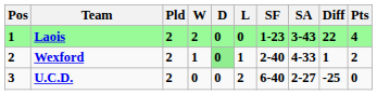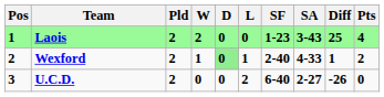 <table class="wikitable" style="text-align: centre;">
 <tr>
 <th width=20>Pos</th>
 <th width=150>Team</th>
 <th width=20>Pld</th>
 <th width=20>W</th>
 <th width=20>D</th>
 <th width=20>L</th>
 <th width=30>SF</th>
 <th width=30>SA</th>
 <th width=20>Diff</th>
 <th width=20>Pts</th>
 </tr>
 <tr style="background:#98FB98;">
 <td><strong>1</strong></td>
 <td align=left><strong> <a href='#'>Laois</a> </strong></td>
 <td><strong>2</strong></td>
 <td><strong>2</strong></td>
 <td><strong>0</strong></td>
 <td><strong>0</strong></td>
 <td><strong>1-23</strong></td>
 <td><strong>3-43</strong></td>
-<td><strong>22</strong></td>
+<td><strong>25</strong></td>
 <td><strong>4</strong></td>
 </tr>
 <tr>
 <td><strong>2</strong></td>
 <td align=left><strong> <a href='#'>Wexford</a> </strong></td>
 <td><strong>2</strong></td>
 <td><strong>1</strong></td>
 <td style="background: lightgreen;"><strong>0</strong></td>
 <td><strong>1</strong></td>
 <td><strong>2-40</strong></td>
 <td><strong>4-33</strong></td>
 <td><strong>1</strong></td>
 <td><strong>2</strong></td>
 </tr>
 <tr>
 <td><strong>3</strong></td>
 <td align=left><strong> <a href='#'>U.C.D.</a> </strong></td>
 <td><strong>2</strong></td>
 <td><strong>0</strong></td>
 <td><strong>0</strong></td>
 <td><strong>2</strong></td>
 <td><strong>6-40</strong></td>
 <td><strong>2-27</strong></td>
-<td><strong>-25</strong></td>
+<td><strong>-26</strong></td>
 <td><strong>0</strong></td>
 </tr>
 </table>
